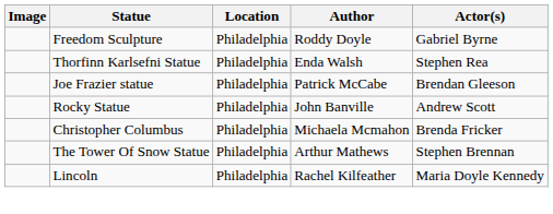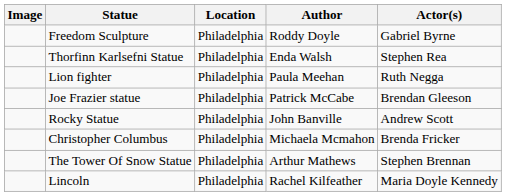 <table class="wikitable">
 <tr>
 <th>Image</th>
 <th>Statue</th>
 <th>Location</th>
 <th>Author</th>
 <th>Actor(s)</th>
 </tr>
 <tr>
 <td></td>
 <td>Freedom Sculpture</td>
 <td>Philadelphia</td>
 <td>Roddy Doyle</td>
 <td>Gabriel Byrne</td>
 </tr>
 <tr>
 <td></td>
 <td>Thorfinn Karlsefni Statue</td>
 <td>Philadelphia</td>
 <td>Enda Walsh</td>
 <td>Stephen Rea</td>
+</tr>
+<tr>
+<td></td>
+<td>Lion fighter</td>
+<td>Philadelphia</td>
+<td>Paula Meehan</td>
+<td>Ruth Negga</td>
 </tr>
 <tr>
 <td></td>
 <td>Joe Frazier statue</td>
 <td>Philadelphia</td>
 <td>Patrick McCabe</td>
 <td>Brendan Gleeson</td>
 </tr>
 <tr>
 <td></td>
 <td>Rocky Statue</td>
 <td>Philadelphia</td>
 <td>John Banville</td>
 <td>Andrew Scott</td>
 </tr>
 <tr>
 <td></td>
 <td>Christopher Columbus</td>
 <td>Philadelphia</td>
 <td>Michaela Mcmahon</td>
 <td>Brenda Fricker</td>
 </tr>
 <tr>
 <td></td>
 <td>The Tower Of Snow Statue</td>
 <td>Philadelphia</td>
 <td>Arthur Mathews</td>
 <td>Stephen Brennan</td>
 </tr>
 <tr>
 <td></td>
 <td>Lincoln</td>
 <td>Philadelphia</td>
 <td>Rachel Kilfeather</td>
 <td>Maria Doyle Kennedy</td>
 </tr>
 </table>
